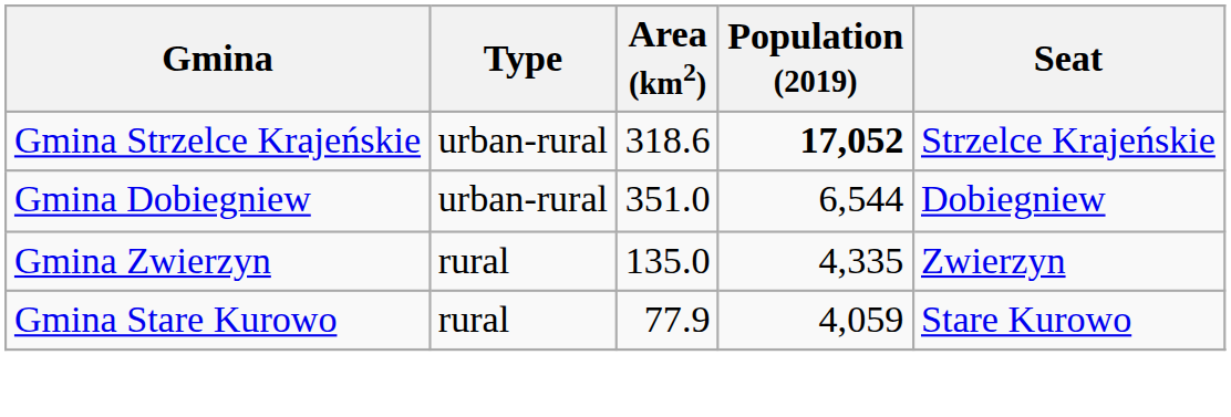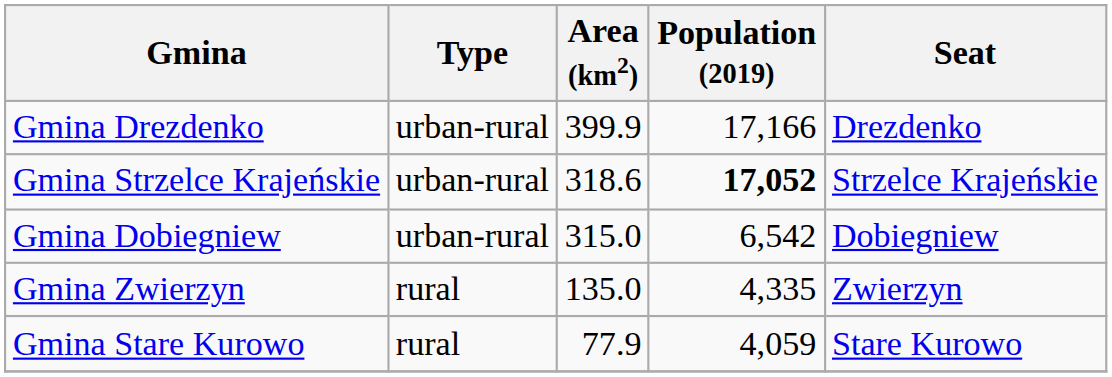 <table class="wikitable sortable">
 <tr>
 <th>Gmina</th>
 <th>Type</th>
 <th>Area<br><small>(km<sup>2</sup>)</small></th>
 <th>Population<br><small>(2019)</small></th>
 <th>Seat</th>
+</tr>
+<tr>
+<td><a href='#'>Gmina Drezdenko</a></td>
+<td>urban-rural</td>
+<td style="text-align:right;">399.9</td>
+<td style="text-align:right;">17,166</td>
+<td><a href='#'>Drezdenko</a></td>
 </tr>
 <tr>
 <td><a href='#'>Gmina Strzelce Krajeńskie</a></td>
 <td>urban-rural</td>
 <td style="text-align:right;">318.6</td>
 <td style="text-align:right;"><strong>17,052</strong></td>
 <td><a href='#'>Strzelce Krajeńskie</a></td>
 </tr>
 <tr>
 <td><a href='#'>Gmina Dobiegniew</a></td>
 <td>urban-rural</td>
-<td style="text-align:right;">351.0</td>
-<td style="text-align:right;">6,544</td>
+<td style="text-align:right;">315.0</td>
+<td style="text-align:right;">6,542</td>
 <td><a href='#'>Dobiegniew</a></td>
 </tr>
 <tr>
 <td><a href='#'>Gmina Zwierzyn</a></td>
 <td>rural</td>
 <td style="text-align:right;">135.0</td>
 <td style="text-align:right;">4,335</td>
 <td><a href='#'>Zwierzyn</a></td>
 </tr>
 <tr>
 <td><a href='#'>Gmina Stare Kurowo</a></td>
 <td>rural</td>
 <td style="text-align:right;">77.9</td>
 <td style="text-align:right;">4,059</td>
 <td><a href='#'>Stare Kurowo</a></td>
 </tr>
 <tr>
 </tr>
 </table>
